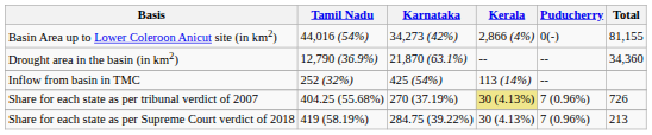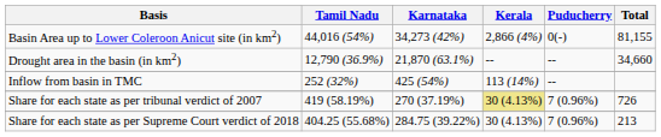 <table class="wikitable" style="margin:1em auto;">
 <tr style="background:#efefef;">
 <th>Basis</th>
 <th><a href='#'>Tamil Nadu</a></th>
 <th><a href='#'>Karnataka</a></th>
 <th><a href='#'>Kerala</a></th>
 <th><a href='#'>Puducherry</a></th>
 <th>Total</th>
 </tr>
 <tr>
 <td>Basin Area up to <a href='#'>Lower Coleroon Anicut</a> site (in km<sup>2</sup>)</td>
 <td>44,016 <em>(54%)</em></td>
 <td>34,273 <em>(42%)</em></td>
 <td>2,866 <em>(4%)</em></td>
 <td>0(-)</td>
 <td>81,155</td>
 </tr>
 <tr>
 <td>Drought area in the basin (in km<sup>2</sup>)</td>
 <td>12,790 <em>(36.9%)</em></td>
 <td>21,870 <em>(63.1%)</em></td>
 <td>--</td>
 <td>--</td>
-<td>34,360</td>
+<td>34,660</td>
 </tr>
 <tr>
 </tr>
 <tr>
 <td>Inflow from basin in TMC</td>
 <td>252 <em>(32%)</em></td>
 <td>425 <em>(54%)</em></td>
 <td>113 <em>(14%)</em></td>
 <td>--</td>
 <td></td>
 </tr>
 <tr>
 </tr>
 <tr>
 </tr>
 <tr>
 <td>Share for each state as per tribunal verdict of 2007</td>
-<td>404.25 (55.68%)</td>
+<td>419 (58.19%)</td>
 <td>270 (37.19%)</td>
 <td style="background: khaki;">30 (4.13%)</td>
 <td>7 (0.96%)</td>
 <td>726</td>
 </tr>
 <tr>
 </tr>
 <tr>
 </tr>
 <tr>
 <td>Share for each state as per Supreme Court verdict of 2018</td>
-<td>419 (58.19%)</td>
+<td>404.25 (55.68%)</td>
 <td>284.75 (39.22%)</td>
 <td>30 (4.13%)</td>
 <td>7 (0.96%)</td>
 <td>213</td>
 </tr>
 </table>
